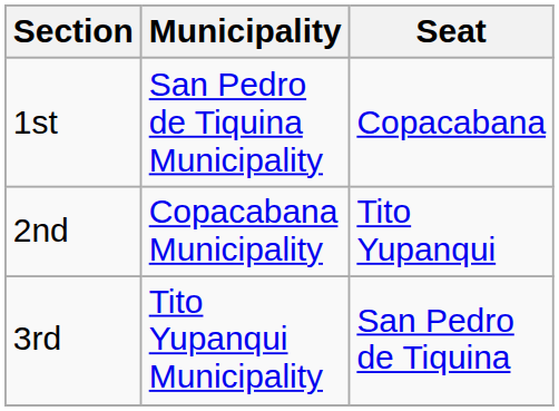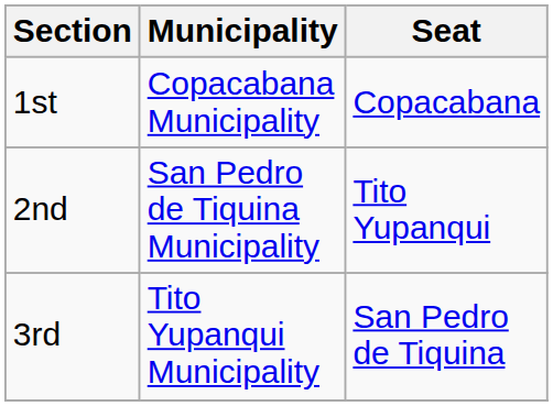 <table class="wikitable" border="1" style="width:35%;" border="1">
 <tr bgcolor=silver>
 <th><strong>Section</strong></th>
 <th><strong>Municipality</strong></th>
 <th><strong>Seat</strong></th>
 </tr>
 <tr>
 <td>1st</td>
-<td><a href='#'>San Pedro de Tiquina Municipality</a></td>
+<td><a href='#'>Copacabana Municipality</a></td>
 <td><a href='#'>Copacabana</a></td>
 </tr>
 <tr>
 <td>2nd</td>
-<td><a href='#'>Copacabana Municipality</a></td>
+<td><a href='#'>San Pedro de Tiquina Municipality</a></td>
 <td><a href='#'>Tito Yupanqui</a></td>
 </tr>
 <tr>
 <td>3rd</td>
 <td><a href='#'>Tito Yupanqui Municipality</a></td>
 <td><a href='#'>San Pedro de Tiquina</a></td>
 </tr>
 <tr>
 </tr>
 </table>
